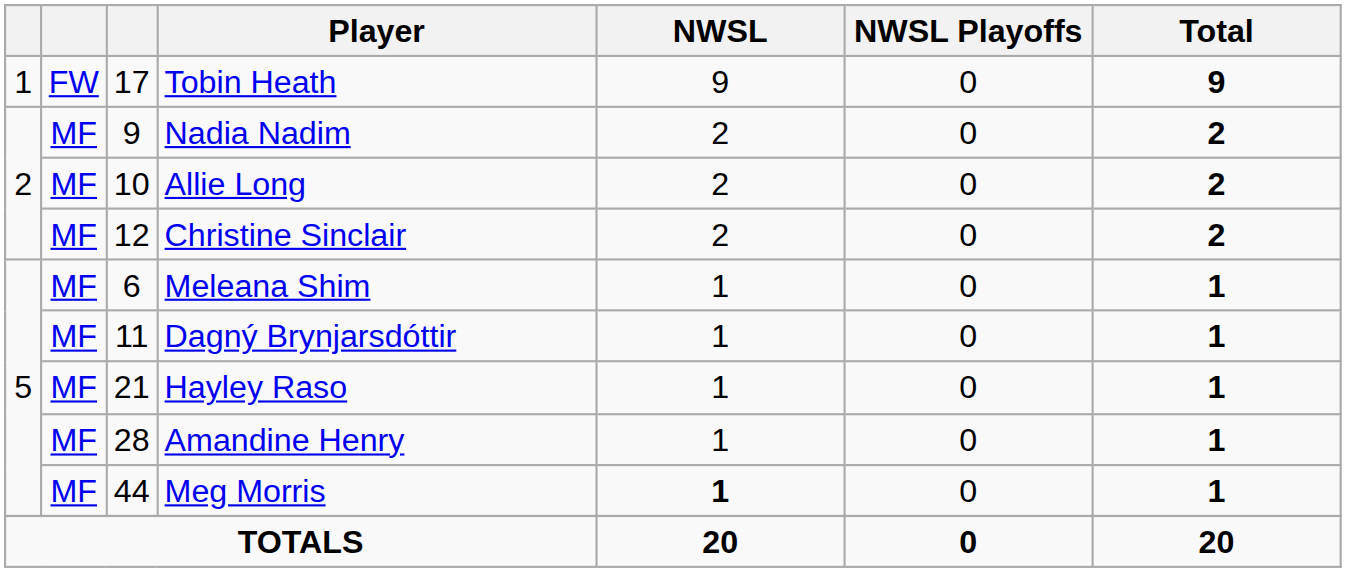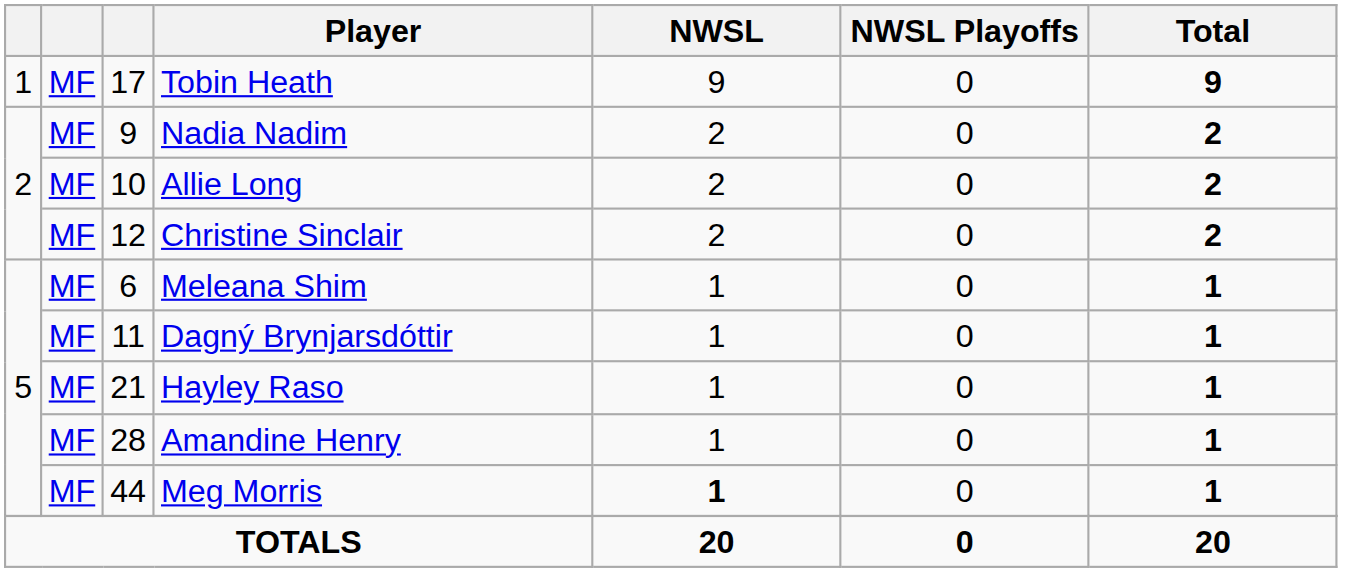 <table class="wikitable sortable" style="font-size: 95%; text-align: center;">
 <tr>
 <th width=10></th>
 <th width=10></th>
 <th width=10></th>
 <th width=200>Player</th>
 <th width=110>NWSL</th>
 <th width=110>NWSL Playoffs</th>
 <th width=110>Total</th>
 </tr>
 <tr>
 <td>1</td>
-<td><a href='#'>FW</a></td>
+<td><a href='#'>MF</a></td>
 <td>17</td>
 <td align=left> <a href='#'>Tobin Heath</a></td>
 <td>9</td>
 <td>0</td>
 <td><strong>9</strong></td>
 </tr>
 <tr>
 <td rowspan="3">2</td>
 <td><a href='#'>MF</a></td>
 <td>9</td>
 <td align=left> <a href='#'>Nadia Nadim</a></td>
 <td>2</td>
 <td>0</td>
 <td><strong>2</strong></td>
 </tr>
 <tr>
 <td><a href='#'>MF</a></td>
 <td>10</td>
 <td align=left> <a href='#'>Allie Long</a></td>
 <td>2</td>
 <td>0</td>
 <td><strong>2</strong></td>
 </tr>
 <tr>
 <td><a href='#'>MF</a></td>
 <td>12</td>
 <td align=left> <a href='#'>Christine Sinclair</a></td>
 <td>2</td>
 <td>0</td>
 <td><strong>2</strong></td>
 </tr>
 <tr>
 <td rowspan="5">5</td>
 <td><a href='#'>MF</a></td>
 <td>6</td>
 <td align=left> <a href='#'>Meleana Shim</a></td>
 <td>1</td>
 <td>0</td>
 <td><strong>1</strong></td>
 </tr>
 <tr>
 <td><a href='#'>MF</a></td>
 <td>11</td>
 <td align=left> <a href='#'>Dagný Brynjarsdóttir</a></td>
 <td>1</td>
 <td>0</td>
 <td><strong>1</strong></td>
 </tr>
 <tr>
 <td><a href='#'>MF</a></td>
 <td>21</td>
 <td align=left> <a href='#'>Hayley Raso</a></td>
 <td>1</td>
 <td>0</td>
 <td><strong>1</strong></td>
 </tr>
 <tr>
 <td><a href='#'>MF</a></td>
 <td>28</td>
 <td align=left> <a href='#'>Amandine Henry</a></td>
 <td>1</td>
 <td>0</td>
 <td><strong>1</strong></td>
 </tr>
 <tr>
 <td><a href='#'>MF</a></td>
 <td>44</td>
 <td align=left> <a href='#'>Meg Morris</a></td>
 <td><strong>1</strong></td>
 <td>0</td>
 <td><strong>1</strong></td>
 </tr>
 <tr>
 </tr>
 <tr class="sortbottom">
 <td colspan=4><strong>TOTALS</strong></td>
 <td><strong>20</strong></td>
 <td><strong>0</strong></td>
 <td><strong>20</strong></td>
 </tr>
 </table>
